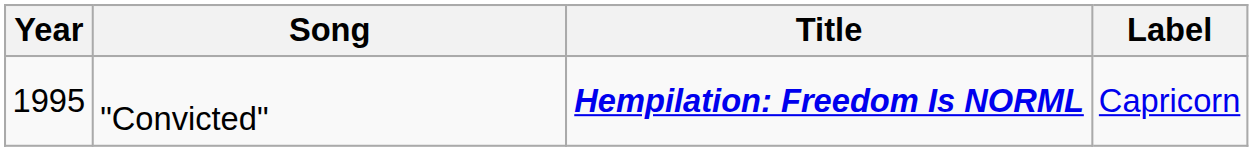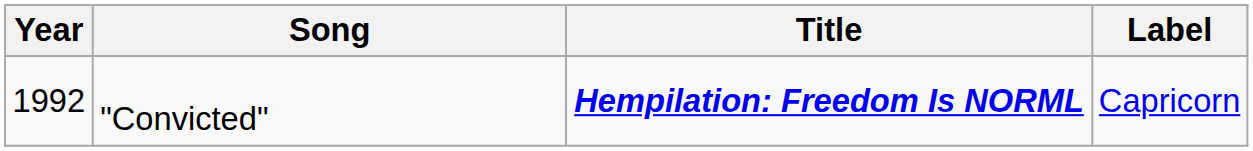 <table class="wikitable">
 <tr>
 <th>Year</th>
 <th width="225">Song</th>
 <th>Title</th>
 <th>Label</th>
 </tr>
 <tr>
-<td>1995</td>
+<td>1992</td>
 <td><br>"Convicted"</td>
 <td><strong><em><a href='#'>Hempilation: Freedom Is NORML</a></em></strong></td>
 <td><a href='#'>Capricorn</a></td>
 </tr>
 </table>
